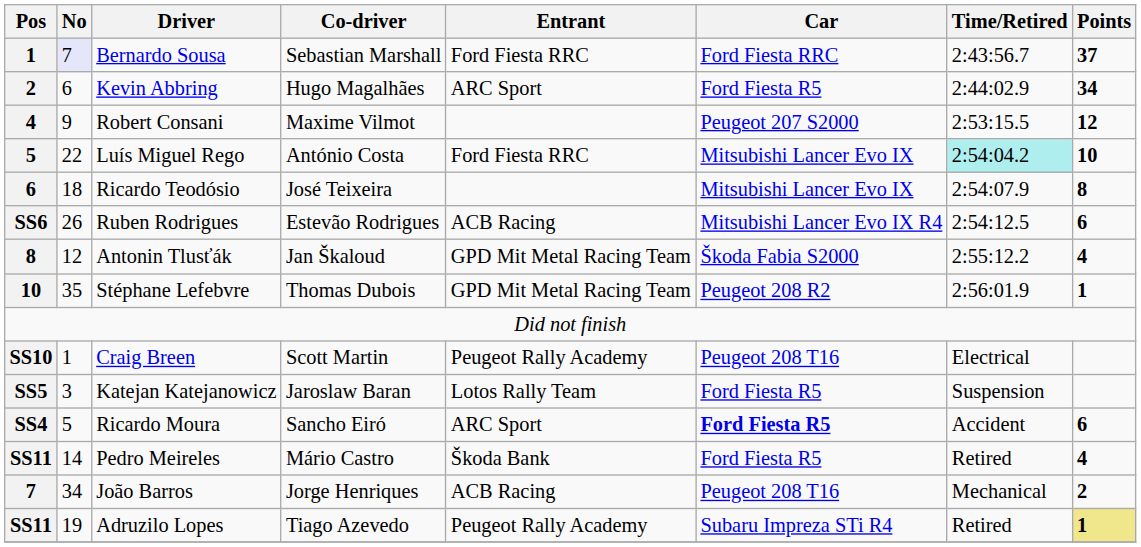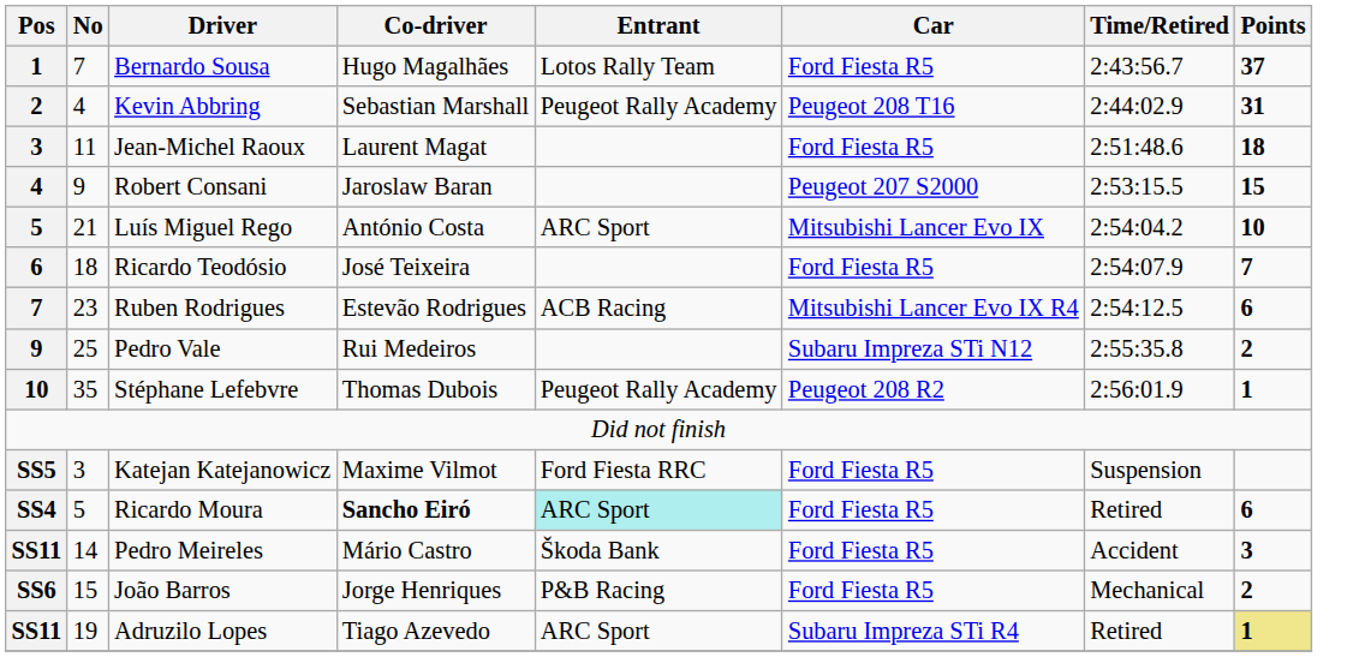 <table class="wikitable" style="font-size: 95%">
 <tr>
 <th>Pos</th>
 <th>No</th>
 <th>Driver</th>
 <th>Co-driver</th>
 <th>Entrant</th>
 <th>Car</th>
 <th>Time/Retired</th>
 <th>Points</th>
 </tr>
 <tr>
 <th>1</th>
-<td style="background: lavender;">7</td>
+<td>7</td>
 <td> <a href='#'>Bernardo Sousa</a></td>
-<td> Sebastian Marshall</td>
-<td>Ford Fiesta RRC</td>
-<td><a href='#'>Ford Fiesta RRC</a></td>
+<td> Hugo Magalhães</td>
+<td>Lotos Rally Team</td>
+<td><a href='#'>Ford Fiesta R5</a></td>
 <td>2:43:56.7</td>
 <td><strong>37</strong></td>
 </tr>
 <tr>
 <th>2</th>
-<td>6</td>
+<td>4</td>
 <td> <a href='#'>Kevin Abbring</a></td>
-<td> Hugo Magalhães</td>
-<td>ARC Sport</td>
+<td> Sebastian Marshall</td>
+<td>Peugeot Rally Academy</td>
+<td><a href='#'>Peugeot 208 T16</a></td>
+<td>2:44:02.9</td>
+<td><strong>31</strong></td>
+</tr>
+<tr>
+<th>3</th>
+<td>11</td>
+<td> Jean-Michel Raoux</td>
+<td> Laurent Magat</td>
+<td></td>
 <td><a href='#'>Ford Fiesta R5</a></td>
-<td>2:44:02.9</td>
-<td><strong>34</strong></td>
+<td>2:51:48.6</td>
+<td><strong>18</strong></td>
 </tr>
 <tr>
 <th>4</th>
 <td>9</td>
 <td> Robert Consani</td>
-<td> Maxime Vilmot</td>
+<td> Jaroslaw Baran</td>
 <td></td>
 <td><a href='#'>Peugeot 207 S2000</a></td>
 <td>2:53:15.5</td>
-<td><strong>12</strong></td>
+<td><strong>15</strong></td>
 </tr>
 <tr>
 <th>5</th>
-<td>22</td>
+<td>21</td>
 <td> Luís Miguel Rego</td>
 <td> António Costa</td>
-<td>Ford Fiesta RRC</td>
+<td>ARC Sport</td>
 <td><a href='#'>Mitsubishi Lancer Evo IX</a></td>
-<td style="background: paleturquoise;">2:54:04.2</td>
+<td>2:54:04.2</td>
 <td><strong>10</strong></td>
 </tr>
 <tr>
 <th>6</th>
 <td>18</td>
 <td> Ricardo Teodósio</td>
 <td> José Teixeira</td>
 <td></td>
-<td><a href='#'>Mitsubishi Lancer Evo IX</a></td>
+<td><a href='#'>Ford Fiesta R5</a></td>
 <td>2:54:07.9</td>
-<td><strong>8</strong></td>
+<td><strong>7</strong></td>
 </tr>
 <tr>
-<th>SS6</th>
-<td>26</td>
+<th>7</th>
+<td>23</td>
 <td> Ruben Rodrigues</td>
 <td> Estevão Rodrigues</td>
 <td>ACB Racing</td>
 <td><a href='#'>Mitsubishi Lancer Evo IX R4</a></td>
 <td>2:54:12.5</td>
 <td><strong>6</strong></td>
 </tr>
 <tr>
-<th>8</th>
-<td>12</td>
-<td> Antonin Tlusťák</td>
-<td> Jan Škaloud</td>
-<td>GPD Mit Metal Racing Team</td>
-<td><a href='#'>Škoda Fabia S2000</a></td>
-<td>2:55:12.2</td>
-<td><strong>4</strong></td>
+<th>9</th>
+<td>25</td>
+<td> Pedro Vale</td>
+<td> Rui Medeiros</td>
+<td></td>
+<td><a href='#'>Subaru Impreza STi N12</a></td>
+<td>2:55:35.8</td>
+<td><strong>2</strong></td>
 </tr>
 <tr>
 <th>10</th>
 <td>35</td>
 <td> Stéphane Lefebvre</td>
 <td> Thomas Dubois</td>
-<td>GPD Mit Metal Racing Team</td>
+<td>Peugeot Rally Academy</td>
 <td><a href='#'>Peugeot 208 R2</a></td>
 <td>2:56:01.9</td>
 <td><strong>1</strong></td>
 </tr>
 <tr>
 <td colspan=8 align=center><em>Did not finish</em></td>
 </tr>
 <tr>
-<th>SS10</th>
-<td>1</td>
-<td> <a href='#'>Craig Breen</a></td>
-<td> Scott Martin</td>
-<td>Peugeot Rally Academy</td>
-<td><a href='#'>Peugeot 208 T16</a></td>
-<td>Electrical</td>
-<td></td>
-</tr>
-<tr>
 <th>SS5</th>
 <td>3</td>
 <td> Katejan Katejanowicz</td>
-<td> Jaroslaw Baran</td>
-<td>Lotos Rally Team</td>
+<td> Maxime Vilmot</td>
+<td>Ford Fiesta RRC</td>
 <td><a href='#'>Ford Fiesta R5</a></td>
 <td>Suspension</td>
 <td></td>
 </tr>
 <tr>
 <th>SS4</th>
 <td>5</td>
 <td> Ricardo Moura</td>
-<td> Sancho Eiró</td>
-<td>ARC Sport</td>
-<td><strong><a href='#'>Ford Fiesta R5</a></strong></td>
-<td>Accident</td>
+<td><strong> Sancho Eiró</strong></td>
+<td style="background: paleturquoise;">ARC Sport</td>
+<td><a href='#'>Ford Fiesta R5</a></td>
+<td>Retired</td>
 <td><strong>6</strong></td>
 </tr>
 <tr>
 <th>SS11</th>
 <td>14</td>
 <td> Pedro Meireles</td>
 <td> Mário Castro</td>
 <td>Škoda Bank</td>
 <td><a href='#'>Ford Fiesta R5</a></td>
-<td>Retired</td>
-<td><strong>4</strong></td>
+<td>Accident</td>
+<td><strong>3</strong></td>
 </tr>
 <tr>
-<th>7</th>
-<td>34</td>
+<th>SS6</th>
+<td>15</td>
 <td> João Barros</td>
 <td> Jorge Henriques</td>
-<td>ACB Racing</td>
-<td><a href='#'>Peugeot 208 T16</a></td>
+<td>P&B Racing</td>
+<td><a href='#'>Ford Fiesta R5</a></td>
 <td>Mechanical</td>
 <td><strong>2</strong></td>
 </tr>
 <tr>
 <th>SS11</th>
 <td>19</td>
 <td> Adruzilo Lopes</td>
 <td> Tiago Azevedo</td>
-<td>Peugeot Rally Academy</td>
+<td>ARC Sport</td>
 <td><a href='#'>Subaru Impreza STi R4</a></td>
 <td>Retired</td>
 <td style="background: khaki;"><strong>1</strong></td>
 </tr>
 <tr>
 </tr>
 </table>
